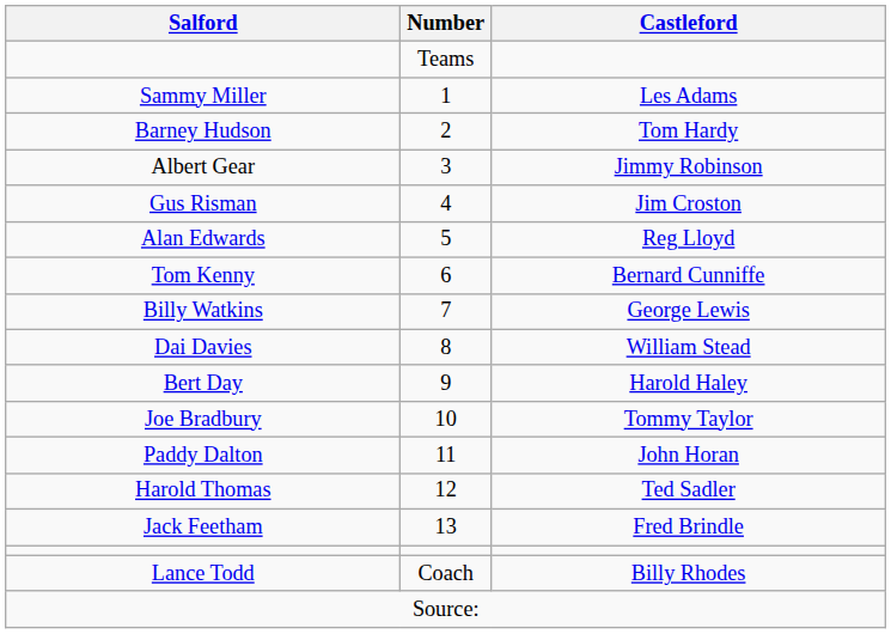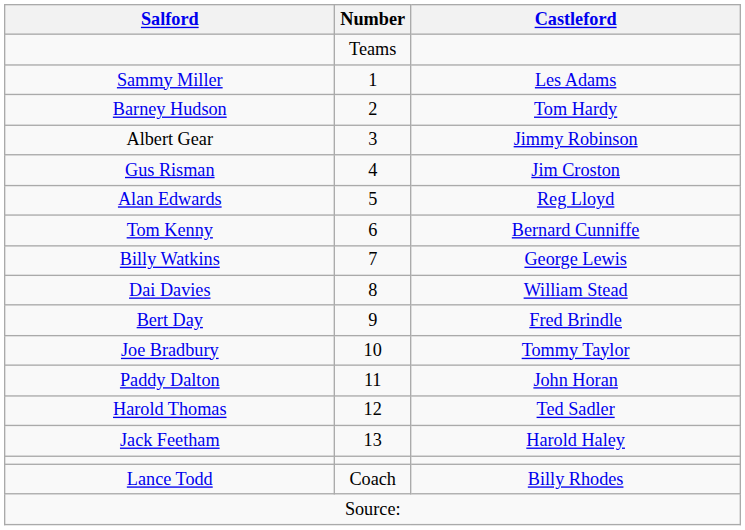 <table class="wikitable" style="text-align:center; font-size: 85%">
 <tr>
 <th width=240 abbr=winner><a href='#'>Salford</a></th>
 <th width=50 abbr="Number">Number</th>
 <th width=240 abbr=runner-up><a href='#'>Castleford</a></th>
 </tr>
 <tr>
 <td></td>
 <td>Teams</td>
 <td></td>
 </tr>
 <tr>
 <td><a href='#'>Sammy Miller</a></td>
 <td>1</td>
 <td><a href='#'>Les Adams</a></td>
 </tr>
 <tr>
 <td><a href='#'>Barney Hudson</a></td>
 <td>2</td>
 <td><a href='#'>Tom Hardy</a></td>
 </tr>
 <tr>
 <td>Albert Gear</td>
 <td>3</td>
 <td><a href='#'>Jimmy Robinson</a></td>
 </tr>
 <tr>
 <td><a href='#'>Gus Risman</a></td>
 <td>4</td>
 <td><a href='#'>Jim Croston</a></td>
 </tr>
 <tr>
 <td><a href='#'>Alan Edwards</a></td>
 <td>5</td>
 <td><a href='#'>Reg Lloyd</a></td>
 </tr>
 <tr>
 <td><a href='#'>Tom Kenny</a></td>
 <td>6</td>
 <td><a href='#'>Bernard Cunniffe</a></td>
 </tr>
 <tr>
 <td><a href='#'>Billy Watkins</a></td>
 <td>7</td>
 <td><a href='#'>George Lewis</a></td>
 </tr>
 <tr>
 <td><a href='#'>Dai Davies</a></td>
 <td>8</td>
 <td><a href='#'>William Stead</a></td>
 </tr>
 <tr>
 <td><a href='#'>Bert Day</a></td>
 <td>9</td>
-<td><a href='#'>Harold Haley</a></td>
+<td><a href='#'>Fred Brindle</a></td>
 </tr>
 <tr>
 <td><a href='#'>Joe Bradbury</a></td>
 <td>10</td>
 <td><a href='#'>Tommy Taylor</a></td>
 </tr>
 <tr>
 <td><a href='#'>Paddy Dalton</a></td>
 <td>11</td>
 <td><a href='#'>John Horan</a></td>
 </tr>
 <tr>
 <td><a href='#'>Harold Thomas</a></td>
 <td>12</td>
 <td><a href='#'>Ted Sadler</a></td>
 </tr>
 <tr>
 <td><a href='#'>Jack Feetham</a></td>
 <td>13</td>
-<td><a href='#'>Fred Brindle</a></td>
+<td><a href='#'>Harold Haley</a></td>
 </tr>
 <tr>
 <td></td>
 <td></td>
 <td></td>
 </tr>
 <tr>
 <td><a href='#'>Lance Todd</a></td>
 <td>Coach</td>
 <td><a href='#'>Billy Rhodes</a></td>
 </tr>
 <tr>
 <td colspan=3>Source:</td>
 </tr>
 </table>
